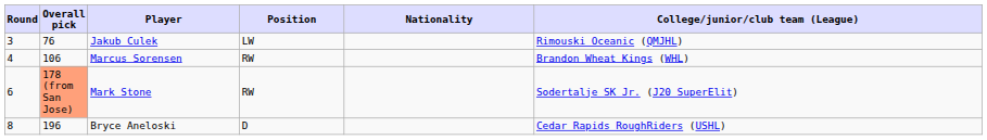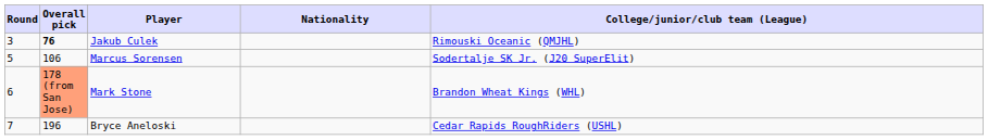 <table class="wikitable">
 <tr>
 <th style="background:#ddf; width:2.75%;">Round</th>
 <th style="background:#ddf; width:2.75%;">Overall pick</th>
 <th style="background:#ddf; width:16.0%;">Player</th>
-<th style="background:#ddf; width:11.0%;">Position</th>
 <th style="background:#ddf; width:20.0%;">Nationality</th>
 <th style="background:#ddf; width:100.0%;">College/junior/club team (League)</th>
 </tr>
 <tr>
 <td>3</td>
-<td>76</td>
+<td><strong>76</strong></td>
 <td><a href='#'>Jakub Culek</a></td>
-<td>LW</td>
 <td></td>
 <td><a href='#'>Rimouski Oceanic</a> (<a href='#'>QMJHL</a>)</td>
 </tr>
 <tr>
-<td>4</td>
+<td>5</td>
 <td>106</td>
 <td><a href='#'>Marcus Sorensen</a></td>
-<td>RW</td>
 <td></td>
-<td><a href='#'>Brandon Wheat Kings</a> (<a href='#'>WHL</a>)</td>
+<td><a href='#'>Sodertalje SK Jr.</a> (<a href='#'>J20 SuperElit</a>)</td>
 </tr>
 <tr>
 <td>6</td>
 <td style="background: lightsalmon;">178 (from San Jose)</td>
 <td><a href='#'>Mark Stone</a></td>
-<td>RW</td>
 <td></td>
-<td><a href='#'>Sodertalje SK Jr.</a> (<a href='#'>J20 SuperElit</a>)</td>
+<td><a href='#'>Brandon Wheat Kings</a> (<a href='#'>WHL</a>)</td>
 </tr>
 <tr>
-<td>8</td>
+<td>7</td>
 <td>196</td>
 <td>Bryce Aneloski</td>
-<td>D</td>
 <td></td>
 <td><a href='#'>Cedar Rapids RoughRiders</a> (<a href='#'>USHL</a>)</td>
 </tr>
 </table>
